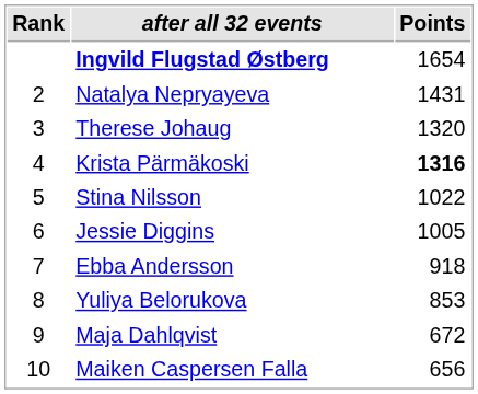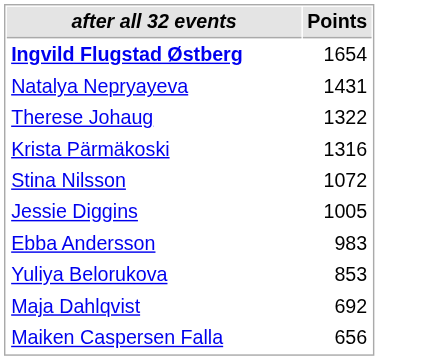 <table cellspacing="1" cellpadding="3" style="border:1px solid #AAAAAA;font-size:86%">
 <tr style="background-color: #E4E4E4;">
-<th style="border-bottom:1px solid #AAAAAA" width=10>Rank</th>
 <th style="border-bottom:1px solid #AAAAAA" width=200><em>after all 32 events</em></th>
 <th style="border-bottom:1px solid #AAAAAA" width=20 align=right>Points</th>
 </tr>
 <tr>
-<td align=center><strong><span>  </span></strong></td>
 <td> <strong><a href='#'>Ingvild Flugstad Østberg</a></strong></td>
 <td align=right>1654</td>
 </tr>
 <tr>
-<td align=center>2</td>
 <td> <a href='#'>Natalya Nepryayeva</a></td>
 <td align=right>1431</td>
 </tr>
 <tr>
-<td align=center>3</td>
 <td> <a href='#'>Therese Johaug</a></td>
-<td align=right>1320</td>
+<td align=right>1322</td>
 </tr>
 <tr>
-<td align=center>4</td>
 <td> <a href='#'>Krista Pärmäkoski</a></td>
-<td align=right><strong>1316</strong></td>
+<td align=right>1316</td>
 </tr>
 <tr>
-<td align=center>5</td>
 <td> <a href='#'>Stina Nilsson</a></td>
-<td align=right>1022</td>
+<td align=right>1072</td>
 </tr>
 <tr>
-<td align=center>6</td>
 <td> <a href='#'>Jessie Diggins</a></td>
 <td align=right>1005</td>
 </tr>
 <tr>
-<td align=center>7</td>
 <td> <a href='#'>Ebba Andersson</a></td>
-<td align=right>918</td>
+<td align=right>983</td>
 </tr>
 <tr>
-<td align=center>8</td>
 <td> <a href='#'>Yuliya Belorukova</a></td>
 <td align=right>853</td>
 </tr>
 <tr>
-<td align=center>9</td>
 <td> <a href='#'>Maja Dahlqvist</a></td>
-<td align=right>672</td>
+<td align=right>692</td>
 </tr>
 <tr>
-<td align=center>10</td>
 <td> <a href='#'>Maiken Caspersen Falla</a></td>
 <td align=right>656</td>
 </tr>
 </table>
